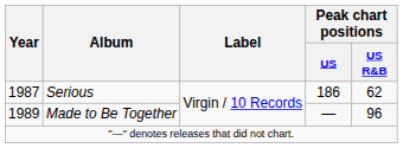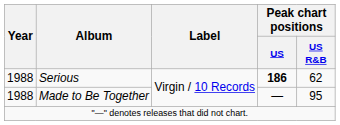 <table class="wikitable">
 <tr>
 <th scope="col" rowspan="2">Year</th>
 <th scope="col" rowspan="2">Album</th>
 <th scope="col" rowspan="2">Label</th>
 <th scope="col" colspan="2">Peak chart positions</th>
 </tr>
 <tr>
 <th style="width:45px;"><small><a href='#'>US</a></small><br></th>
 <th style="width:45px;"><small><a href='#'>US R&B</a></small><br></th>
 </tr>
 <tr>
-<td>1987</td>
+<td>1988</td>
 <td><em>Serious</em></td>
 <td rowspan="2">Virgin / <a href='#'>10 Records</a></td>
-<td align=center>186</td>
+<td align=center><strong>186</strong></td>
 <td align=center>62</td>
 </tr>
 <tr>
-<td>1989</td>
+<td>1988</td>
 <td><em>Made to Be Together</em></td>
 <td align=center>—</td>
-<td align=center>96</td>
+<td align=center>95</td>
 </tr>
 <tr>
 <td colspan="5" style="text-align:center; font-size:9pt;">"—" denotes releases that did not chart.</td>
 </tr>
 </table>
